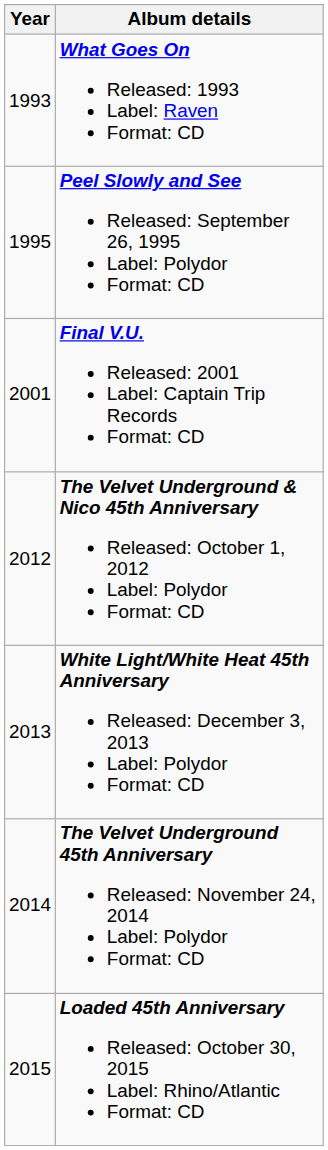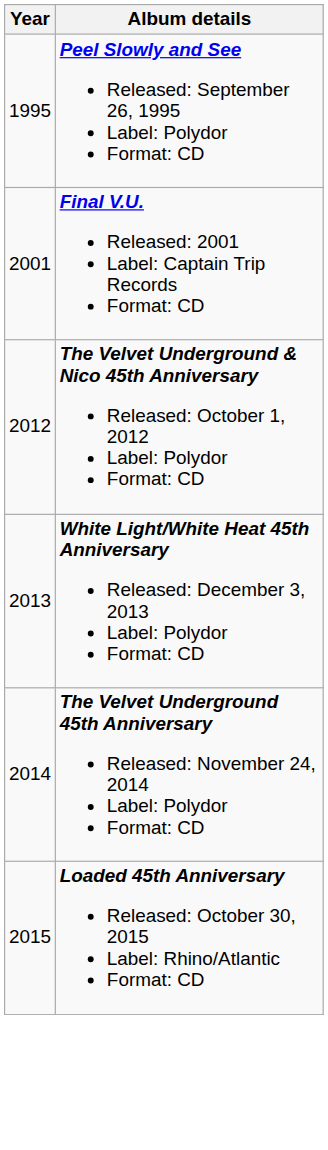 <table class="wikitable" style=text-align:center;>
 <tr>
 <th style="width:33px;">Year</th>
 <th style="width:220px;">Album details</th>
-</tr>
-<tr>
-<td>1993</td>
-<td align="left"><strong><em><a href='#'>What Goes On</a></em></strong><br><ul><li>Released: 1993</li><li>Label: <a href='#'>Raven</a></li><li>Format: CD</li></ul></td>
 </tr>
 <tr>
 <td>1995</td>
 <td align="left"><strong><em><a href='#'>Peel Slowly and See</a></em></strong><br><ul><li>Released: September 26, 1995</li><li>Label: Polydor</li><li>Format: CD</li></ul></td>
 </tr>
 <tr>
 <td>2001</td>
 <td align="left"><strong><em><a href='#'>Final V.U.</a></em></strong><br><ul><li>Released: 2001</li><li>Label: Captain Trip Records</li><li>Format: CD</li></ul></td>
 </tr>
 <tr>
 <td>2012</td>
 <td align="left"><strong><em>The Velvet Underground & Nico 45th Anniversary</em></strong><br><ul><li>Released: October 1, 2012</li><li>Label: Polydor</li><li>Format: CD</li></ul></td>
 </tr>
 <tr>
 <td>2013</td>
 <td align="left"><strong><em>White Light/White Heat 45th Anniversary</em></strong><br><ul><li>Released: December 3, 2013</li><li>Label: Polydor</li><li>Format: CD</li></ul></td>
 </tr>
 <tr>
 <td>2014</td>
 <td align="left"><strong><em>The Velvet Underground 45th Anniversary</em></strong><br><ul><li>Released: November 24, 2014</li><li>Label: Polydor</li><li>Format: CD</li></ul></td>
 </tr>
 <tr>
 <td>2015</td>
 <td align="left"><strong><em>Loaded 45th Anniversary</em></strong><br><ul><li>Released: October 30, 2015</li><li>Label: Rhino/Atlantic</li><li>Format: CD</li></ul></td>
 </tr>
 </table>
